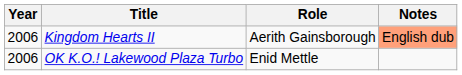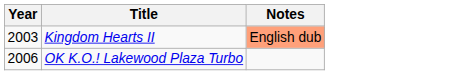 <table class="wikitable sortable">
 <tr>
 <th>Year</th>
 <th>Title</th>
-<th>Role</th>
 <th>Notes</th>
 </tr>
 <tr>
-<td>2006</td>
+<td>2003</td>
 <td><em><a href='#'>Kingdom Hearts II</a></em></td>
-<td>Aerith Gainsborough</td>
 <td style="background: lightsalmon;">English dub</td>
 </tr>
 <tr>
 <td>2006</td>
 <td><em><a href='#'>OK K.O.! Lakewood Plaza Turbo</a></em></td>
-<td>Enid Mettle</td>
 <td></td>
 </tr>
 </table>
